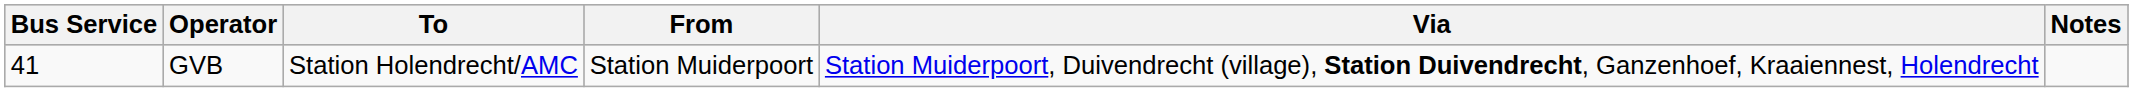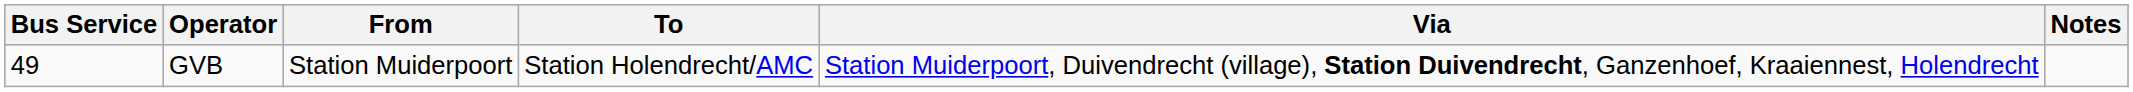 <table class="wikitable vatop">
 <tr>
 <th>Bus Service</th>
 <th>Operator</th>
+<th>From</th>
 <th>To</th>
-<th>From</th>
 <th>Via</th>
 <th>Notes</th>
 </tr>
 <tr>
-<td>41</td>
+<td>49</td>
 <td>GVB</td>
+<td>Station Muiderpoort</td>
 <td>Station Holendrecht/<a href='#'>AMC</a></td>
-<td>Station Muiderpoort</td>
 <td><a href='#'>Station Muiderpoort</a>, Duivendrecht (village), <strong>Station Duivendrecht</strong>, Ganzenhoef, Kraaiennest, <a href='#'>Holendrecht</a></td>
 <td></td>
 </tr>
 </table>
